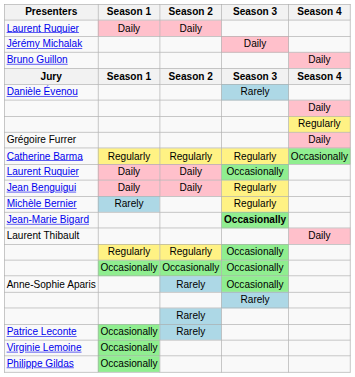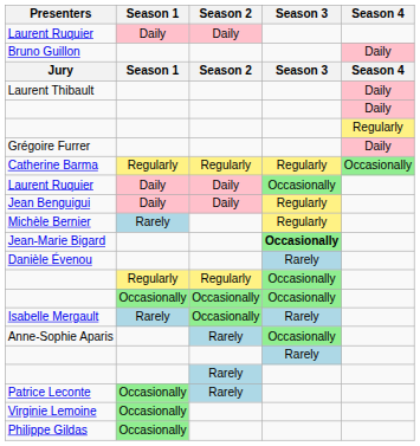 <table class="wikitable">
 <tr>
 <th>Presenters</th>
 <th>Season 1</th>
 <th>Season 2</th>
 <th>Season 3</th>
 <th>Season 4</th>
 </tr>
 <tr>
 <td><a href='#'>Laurent Ruquier</a></td>
 <td style="text-align:center; background:pink;">Daily</td>
 <td style="text-align:center; background:pink;">Daily</td>
 <td></td>
-<td></td>
-</tr>
-<tr>
-<td><a href='#'>Jérémy Michalak</a></td>
-<td></td>
-<td></td>
-<td style="text-align:center; background:pink;">Daily</td>
 <td></td>
 </tr>
 <tr>
 <td><a href='#'>Bruno Guillon</a></td>
 <td></td>
 <td></td>
 <td></td>
 <td style="text-align:center; background:pink;">Daily</td>
 </tr>
 <tr>
 <th>Jury</th>
 <th>Season 1</th>
 <th>Season 2</th>
 <th>Season 3</th>
 <th>Season 4</th>
 </tr>
 <tr>
-<td><a href='#'>Danièle Évenou</a></td>
+<td>Laurent Thibault</td>
 <td></td>
 <td></td>
-<td style="text-align:center; background:lightblue;">Rarely</td>
 <td></td>
+<td style="text-align:center; background:pink;">Daily</td>
 </tr>
 <tr>
 <td></td>
 <td></td>
 <td></td>
 <td></td>
 <td style="text-align:center; background:pink;">Daily</td>
 </tr>
 <tr>
 <td></td>
 <td></td>
 <td></td>
 <td></td>
 <td style="text-align:center; background:#FFF284;">Regularly</td>
 </tr>
 <tr>
 <td>Grégoire Furrer</td>
 <td></td>
 <td></td>
 <td></td>
 <td style="text-align:center; background:pink;">Daily</td>
 </tr>
 <tr>
 <td><a href='#'>Catherine Barma</a></td>
 <td style="text-align:center; background:#FFF284;">Regularly</td>
 <td style="text-align:center; background:#FFF284;">Regularly</td>
 <td style="text-align:center; background:#FFF284;">Regularly</td>
 <td style="text-align:center; background:lightgreen">Occasionally</td>
 </tr>
 <tr>
 <td><a href='#'>Laurent Ruquier</a></td>
 <td style="text-align:center; background:pink;">Daily</td>
 <td style="text-align:center; background:pink;">Daily</td>
 <td style="text-align:center; background:lightgreen">Occasionally</td>
 <td></td>
 </tr>
 <tr>
 <td><a href='#'>Jean Benguigui</a></td>
 <td style="text-align:center; background:pink;">Daily</td>
 <td style="text-align:center; background:pink;">Daily</td>
 <td style="text-align:center; background:#FFF284;">Regularly</td>
 <td></td>
 </tr>
 <tr>
 <td><a href='#'>Michèle Bernier</a></td>
 <td style="text-align:center; background:lightblue;">Rarely</td>
 <td></td>
 <td style="text-align:center; background:#FFF284;">Regularly</td>
 <td></td>
 </tr>
 <tr>
 <td><a href='#'>Jean-Marie Bigard</a></td>
 <td></td>
 <td></td>
 <td style="text-align:center; background:lightgreen"><strong>Occasionally</strong></td>
 <td></td>
 </tr>
 <tr>
-<td>Laurent Thibault</td>
+<td><a href='#'>Danièle Évenou</a></td>
 <td></td>
 <td></td>
+<td style="text-align:center; background:lightblue;">Rarely</td>
 <td></td>
-<td style="text-align:center; background:pink;">Daily</td>
 </tr>
 <tr>
 <td></td>
 <td style="text-align:center; background:#FFF284;">Regularly</td>
 <td style="text-align:center; background:#FFF284;">Regularly</td>
 <td style="text-align:center; background:lightgreen">Occasionally</td>
 <td></td>
 </tr>
 <tr>
 <td></td>
 <td style="text-align:center; background:lightgreen;">Occasionally</td>
 <td style="text-align:center; background:lightgreen;">Occasionally</td>
 <td style="text-align:center; background:lightgreen">Occasionally</td>
+<td></td>
+</tr>
+<tr>
+<td><a href='#'>Isabelle Mergault</a></td>
+<td style="text-align:center; background:lightblue;">Rarely</td>
+<td style="text-align:center; background:lightgreen;">Occasionally</td>
+<td style="text-align:center; background:lightblue;">Rarely</td>
 <td></td>
 </tr>
 <tr>
 <td>Anne-Sophie Aparis</td>
 <td></td>
 <td style="text-align:center; background:lightblue;">Rarely</td>
 <td style="text-align:center; background:lightgreen;">Occasionally</td>
 <td></td>
 </tr>
 <tr>
 <td></td>
 <td></td>
 <td></td>
 <td style="text-align:center; background:lightblue;">Rarely</td>
 <td></td>
 </tr>
 <tr>
 <td></td>
 <td></td>
 <td style="text-align:center; background:lightblue;">Rarely</td>
 <td></td>
 <td></td>
 </tr>
 <tr>
 <td><a href='#'>Patrice Leconte</a></td>
 <td style="text-align:center; background:lightgreen;">Occasionally</td>
 <td style="text-align:center; background:lightblue;">Rarely</td>
 <td></td>
 <td></td>
 </tr>
 <tr>
 <td><a href='#'>Virginie Lemoine</a></td>
 <td style="text-align:center; background:lightgreen;">Occasionally</td>
 <td></td>
 <td></td>
 <td></td>
 </tr>
 <tr>
 <td><a href='#'>Philippe Gildas</a></td>
 <td style="text-align:center; background:lightgreen;">Occasionally</td>
 <td></td>
 <td></td>
 <td></td>
 </tr>
 </table>
